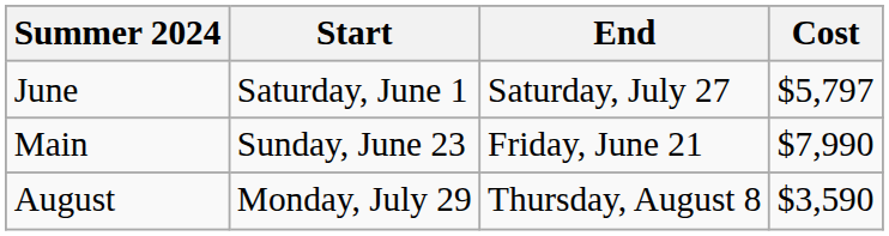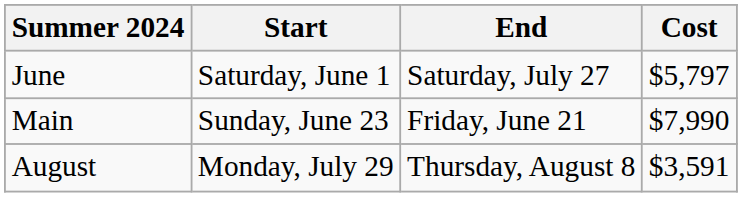 <table class="wikitable">
 <tr>
 <th>Summer 2024</th>
 <th>Start</th>
 <th>End</th>
 <th>Cost</th>
 </tr>
 <tr>
 <td>June</td>
 <td>Saturday, June 1</td>
 <td>Saturday, July 27</td>
 <td>$5,797</td>
 </tr>
 <tr>
 <td>Main</td>
 <td>Sunday, June 23</td>
 <td>Friday, June 21</td>
 <td>$7,990</td>
 </tr>
 <tr>
 <td>August</td>
 <td>Monday, July 29</td>
 <td>Thursday, August 8</td>
-<td>$3,590</td>
+<td>$3,591</td>
 </tr>
 </table>
